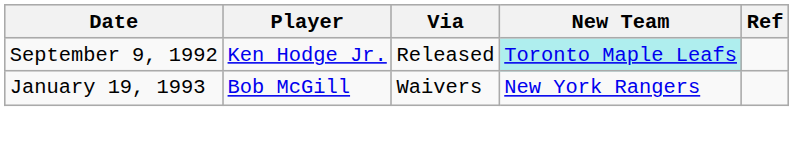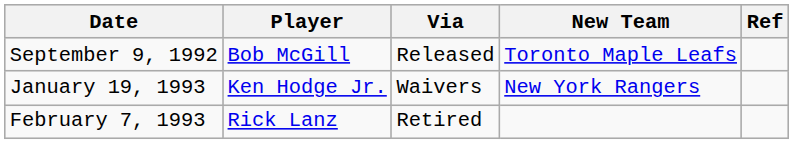 <table class="wikitable">
 <tr>
 <th>Date</th>
 <th>Player</th>
 <th>Via</th>
 <th>New Team</th>
 <th>Ref</th>
 </tr>
 <tr>
 <td>September 9, 1992</td>
-<td><a href='#'>Ken Hodge Jr.</a></td>
+<td><a href='#'>Bob McGill</a></td>
 <td>Released</td>
-<td style="background: paleturquoise;"><a href='#'>Toronto Maple Leafs</a></td>
+<td><a href='#'>Toronto Maple Leafs</a></td>
 <td></td>
 </tr>
 <tr>
 <td>January 19, 1993</td>
-<td><a href='#'>Bob McGill</a></td>
+<td><a href='#'>Ken Hodge Jr.</a></td>
 <td>Waivers</td>
 <td><a href='#'>New York Rangers</a></td>
 <td></td>
 </tr>
+<tr>
+<td>February 7, 1993</td>
+<td><a href='#'>Rick Lanz</a></td>
+<td>Retired</td>
+<td></td>
+<td></td>
+</tr>
 </table>
